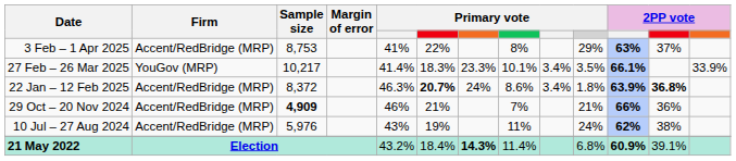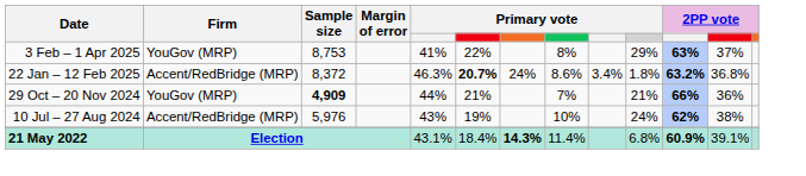 <table class="nowrap wikitable tpl-blanktable" style=text-align:center;font-size:90%>
 <tr>
 <th rowspan=2>Date</th>
 <th rowspan=2>Firm</th>
 <th rowspan=2>Sample<br>size</th>
 <th rowspan=2>Margin<br>of error</th>
 <th colspan=6>Primary vote</th>
 <th colspan=3 class=unsortable style=background:#ebbce3><a href='#'>2PP vote</a></th>
 </tr>
 <tr>
 <th style=background:></th>
 <th class="unsortable" style="background:#F00011"></th>
 <th class=unsortable style=background:#f36c21></th>
 <th class=unsortable style=background:#10C25B></th>
 <th class=unsortable style=background:></th>
 <th class=unsortable style=background:lightgray></th>
 <th style=background:></th>
 <th class="unsortable" style="background:#F00011"></th>
 <th class=unsortable style=background:#f36c21></th>
 </tr>
 <tr>
 <td align=right>3 Feb – 1 Apr 2025</td>
-<td align=left>Accent/RedBridge (MRP)</td>
+<td align=left>YouGov (MRP)</td>
 <td>8,753</td>
 <td></td>
 <td>41%</td>
 <td>22%</td>
 <td></td>
 <td>8%</td>
 <td></td>
 <td>29%</td>
 <th style=background:#B6CDFB>63%</th>
 <td>37%</td>
 <td></td>
 </tr>
 <tr>
-<td align=right>27 Feb – 26 Mar 2025</td>
-<td align=left>YouGov (MRP)</td>
-<td>10,217</td>
-<td></td>
-<td>41.4%</td>
-<td>18.3%</td>
-<td>23.3%</td>
-<td>10.1%</td>
-<td>3.4%</td>
-<td>3.5%</td>
-<th style="background:#B6CDFB">66.1%</th>
-<td></td>
-<td>33.9%</td>
-</tr>
-<tr>
 <td align=right>22 Jan – 12 Feb 2025</td>
 <td align=left>Accent/RedBridge (MRP)</td>
 <td>8,372</td>
 <td></td>
 <td>46.3%</td>
 <td><strong>20.7%</strong></td>
 <td>24%</td>
 <td>8.6%</td>
 <td>3.4%</td>
 <td>1.8%</td>
-<th style="background:#B6CDFB">63.9%</th>
-<td><strong>36.8%</strong></td>
+<th style="background:#B6CDFB">63.2%</th>
+<td>36.8%</td>
 <td></td>
 </tr>
 <tr>
 <td align=right>29 Oct – 20 Nov 2024</td>
-<td align=left>Accent/RedBridge (MRP)</td>
+<td align=left>YouGov (MRP)</td>
 <td><strong>4,909</strong></td>
 <td></td>
-<td>46%</td>
+<td>44%</td>
 <td>21%</td>
 <td></td>
 <td>7%</td>
 <td></td>
 <td>21%</td>
 <th style="background:#B6CDFB">66%</th>
 <td>36%</td>
 <td></td>
 </tr>
 <tr>
 <td align=right>10 Jul – 27 Aug 2024</td>
 <td align=left>Accent/RedBridge (MRP)</td>
 <td>5,976</td>
 <td></td>
 <td>43%</td>
 <td>19%</td>
 <td></td>
-<td>11%</td>
+<td>10%</td>
 <td></td>
 <td>24%</td>
 <th style="background:#B6CDFB">62%</th>
 <td>38%</td>
 <td></td>
 </tr>
 <tr>
 </tr>
 <tr style=background:#b0e9db>
 <td style=text-align:left data-sort-value=21-May-2022><strong>21 May 2022</strong></td>
 <td colspan=3 style=text-align:center><strong><a href='#'>Election</a></strong></td>
-<td>43.2%</td>
+<td>43.1%</td>
 <td>18.4%</td>
 <td><strong>14.3%</strong></td>
 <td>11.4%</td>
 <td></td>
 <td>6.8%</td>
 <td><strong>60.9%</strong></td>
 <td>39.1%</td>
 <td></td>
 </tr>
 </table>
